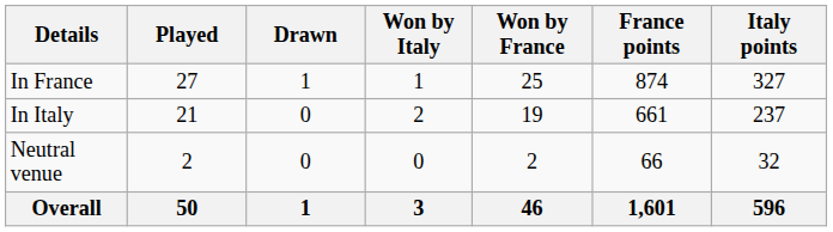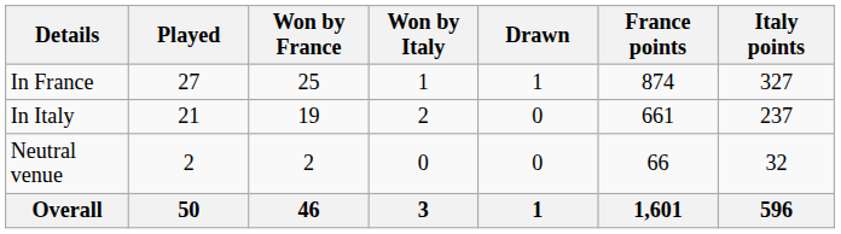 <table class="wikitable sortable">
 <tr>
 <th style="width:125px">Details</th>
 <th style="width:125px">Played</th>
+<th style="width:125px">Won by<br>France</th>
+<th style="width:125px">Won by<br>Italy</th>
 <th style="width:125px">Drawn</th>
-<th style="width:125px">Won by<br>Italy</th>
-<th style="width:125px">Won by<br>France</th>
 <th style="width:125px">France points</th>
 <th style="width:125px">Italy points</th>
 </tr>
 <tr>
 <td>In France</td>
 <td align=center>27</td>
+<td align=center>25</td>
 <td align=center>1</td>
 <td align=center>1</td>
-<td align=center>25</td>
 <td align=center>874</td>
 <td align=center>327</td>
 </tr>
 <tr>
 <td>In Italy</td>
 <td align=center>21</td>
+<td align=center>19</td>
+<td align=center>2</td>
 <td align=center>0</td>
-<td align=center>2</td>
-<td align=center>19</td>
 <td align=center>661</td>
 <td align=center>237</td>
 </tr>
 <tr>
 <td>Neutral venue</td>
 <td align=center>2</td>
+<td align=center>2</td>
 <td align=center>0</td>
 <td align=center>0</td>
-<td align=center>2</td>
 <td align=center>66</td>
 <td align=center>32</td>
 </tr>
 <tr>
 <th align=center>Overall</th>
 <th align=center>50</th>
+<th align=center>46</th>
+<th align=center>3</th>
 <th align=center>1</th>
-<th align=center>3</th>
-<th align=center>46</th>
 <th align=center>1,601</th>
 <th align=center>596</th>
 </tr>
 </table>
